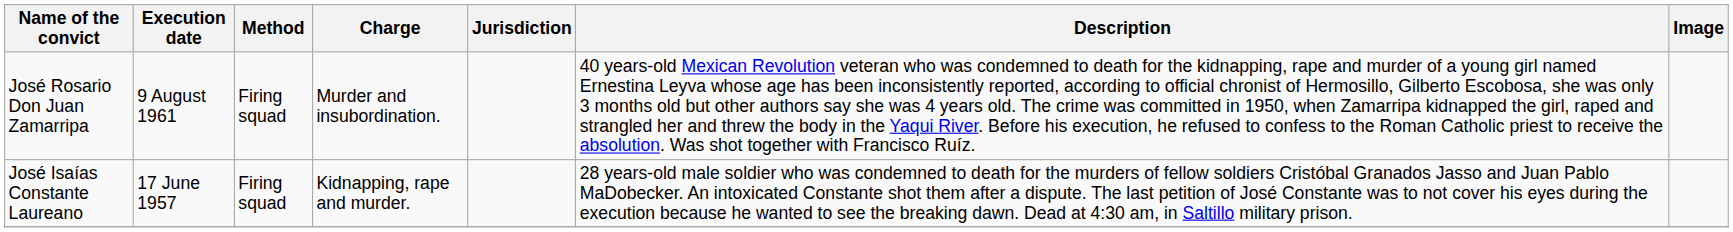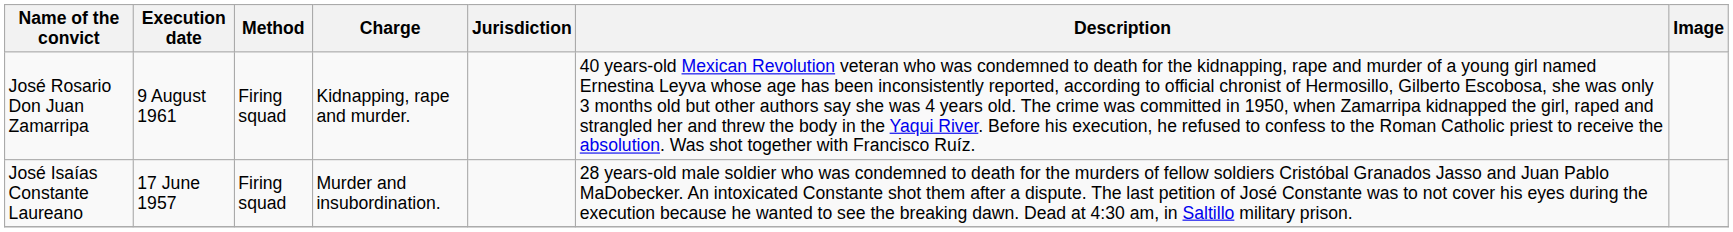 <table class="wikitable">
 <tr --->
 <th>Name of the convict</th>
 <th>Execution date</th>
 <th>Method</th>
 <th>Charge</th>
 <th>Jurisdiction</th>
 <th>Description</th>
 <th>Image</th>
 </tr>
 <tr --->
 <td>José Rosario Don Juan Zamarripa</td>
 <td>9 August 1961</td>
 <td>Firing squad</td>
-<td>Murder and insubordination.</td>
+<td>Kidnapping, rape and murder.</td>
 <td></td>
 <td>40 years-old <a href='#'>Mexican Revolution</a> veteran who was condemned to death for the kidnapping, rape and murder of a young girl named Ernestina Leyva whose age has been inconsistently reported, according to official chronist of Hermosillo, Gilberto Escobosa, she was only 3 months old but other authors say she was 4 years old. The crime was committed in 1950, when Zamarripa kidnapped the girl, raped and strangled her and threw the body in the <a href='#'>Yaqui River</a>. Before his execution, he refused to confess to the Roman Catholic priest to receive the <a href='#'>absolution</a>. Was shot together with Francisco Ruíz.</td>
 <td></td>
 </tr>
 <tr --->
 <td>José Isaías Constante Laureano</td>
 <td>17 June 1957</td>
 <td>Firing squad</td>
-<td>Kidnapping, rape and murder.</td>
+<td>Murder and insubordination.</td>
 <td></td>
 <td>28 years-old male soldier who was condemned to death for the murders of fellow soldiers Cristóbal Granados Jasso and Juan Pablo MaDobecker. An intoxicated Constante shot them after a dispute. The last petition of José Constante was to not cover his eyes during the execution because he wanted to see the breaking dawn. Dead at 4:30 am, in <a href='#'>Saltillo</a> military prison.</td>
 <td></td>
 </tr>
 <tr>
 </tr>
 </table>
